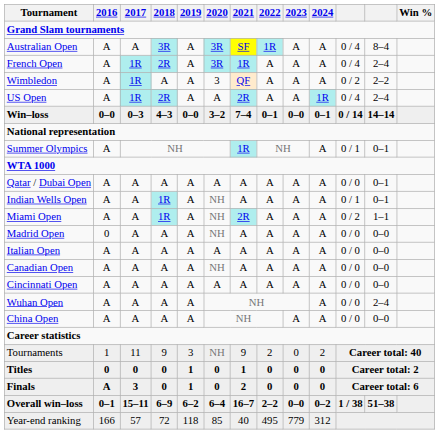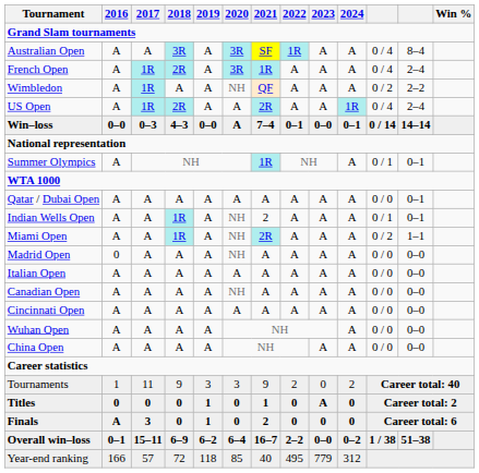 <table class=wikitable style=text-align:center>
 <tr>
 <th>Tournament</th>
 <th><a href='#'>2016</a></th>
 <th><a href='#'>2017</a></th>
 <th><a href='#'>2018</a></th>
 <th><a href='#'>2019</a></th>
 <th><a href='#'>2020</a></th>
 <th><a href='#'>2021</a></th>
 <th><a href='#'>2022</a></th>
 <th><a href='#'>2023</a></th>
 <th><a href='#'>2024</a></th>
 <th></th>
 <th></th>
 <th>Win %</th>
 </tr>
 <tr>
 <td colspan="13" style="text-align:left"><strong><a href='#'>Grand Slam tournaments</a></strong></td>
 </tr>
 <tr>
 <td style=text-align:left><a href='#'>Australian Open</a></td>
 <td>A</td>
 <td>A</td>
 <td bgcolor=afeeee><a href='#'>3R</a></td>
 <td>A</td>
 <td bgcolor=afeeee><a href='#'>3R</a></td>
 <td bgcolor=yellow><a href='#'>SF</a></td>
 <td bgcolor=afeeee><a href='#'>1R</a></td>
 <td>A</td>
 <td>A</td>
 <td>0 / 4</td>
 <td>8–4</td>
 <td></td>
 </tr>
 <tr>
 <td style=text-align:left><a href='#'>French Open</a></td>
 <td>A</td>
 <td bgcolor=afeeee><a href='#'>1R</a></td>
 <td bgcolor=afeeee><a href='#'>2R</a></td>
 <td>A</td>
 <td bgcolor=afeeee><a href='#'>3R</a></td>
 <td bgcolor=afeeee><a href='#'>1R</a></td>
 <td>A</td>
 <td>A</td>
 <td>A</td>
 <td>0 / 4</td>
 <td>2–4</td>
 <td></td>
 </tr>
 <tr>
 <td style=text-align:left><a href='#'>Wimbledon</a></td>
 <td>A</td>
 <td bgcolor=afeeee><a href='#'>1R</a></td>
 <td>A</td>
 <td>A</td>
-<td>3</td>
+<td style=color:#767676>NH</td>
 <td bgcolor=ffebcd><a href='#'>QF</a></td>
 <td>A</td>
 <td>A</td>
 <td>A</td>
 <td>0 / 2</td>
 <td>2–2</td>
 <td></td>
 </tr>
 <tr>
 <td style=text-align:left><a href='#'>US Open</a></td>
 <td>A</td>
 <td bgcolor=afeeee><a href='#'>1R</a></td>
 <td bgcolor=afeeee><a href='#'>2R</a></td>
 <td>A</td>
 <td>A</td>
 <td bgcolor=afeeee><a href='#'>2R</a></td>
 <td>A</td>
 <td>A</td>
 <td bgcolor=afeeee><a href='#'>1R</a></td>
 <td>0 / 4</td>
 <td>2–4</td>
 <td></td>
 </tr>
 <tr style=font-weight:bold;background:#efefef>
 <td style=text-align:left>Win–loss</td>
 <td>0–0</td>
 <td>0–3</td>
 <td>4–3</td>
 <td>0–0</td>
-<td>3–2</td>
+<td>A</td>
 <td>7–4</td>
 <td>0–1</td>
 <td>0–0</td>
 <td>0–1</td>
 <td>0 / 14</td>
 <td>14–14</td>
 <td></td>
 </tr>
 <tr>
 <td align=left colspan="13"><strong>National representation</strong></td>
 </tr>
 <tr>
 <td align=left><a href='#'>Summer Olympics</a></td>
 <td>A</td>
 <td colspan="4" style=color:#767676>NH</td>
 <td bgcolor=afeeee><a href='#'>1R</a></td>
 <td colspan="2" style=color:#767676>NH</td>
 <td>A</td>
 <td>0 / 1</td>
 <td>0–1</td>
 <td></td>
 </tr>
 <tr>
 <td colspan="13" style="text-align:left"><strong><a href='#'>WTA 1000</a></strong></td>
 </tr>
 <tr>
 <td align=left><a href='#'>Qatar</a> / <a href='#'>Dubai Open</a></td>
 <td>A</td>
 <td>A</td>
 <td>A</td>
 <td>A</td>
 <td>A</td>
 <td>A</td>
 <td>A</td>
 <td>A</td>
 <td>A</td>
 <td>0 / 0</td>
 <td>0–1</td>
 <td></td>
 </tr>
 <tr>
 <td align="left"><a href='#'>Indian Wells Open</a></td>
 <td>A</td>
 <td>A</td>
 <td bgcolor="afeeee"><a href='#'>1R</a></td>
 <td>A</td>
 <td style="color:#767676">NH</td>
-<td>A</td>
+<td>2</td>
 <td>A</td>
 <td>A</td>
 <td>A</td>
 <td>0 / 1</td>
 <td>0–1</td>
 <td></td>
 </tr>
 <tr>
 <td style="text-align:left"><a href='#'>Miami Open</a></td>
 <td>A</td>
 <td>A</td>
 <td bgcolor="afeeee"><a href='#'>1R</a></td>
 <td>A</td>
 <td style="color:#767676">NH</td>
 <td bgcolor="afeeee"><a href='#'>2R</a></td>
 <td>A</td>
 <td>A</td>
 <td>A</td>
 <td>0 / 2</td>
 <td>1–1</td>
 <td></td>
 </tr>
 <tr>
 <td align=left><a href='#'>Madrid Open</a></td>
 <td>0</td>
 <td>A</td>
 <td>A</td>
 <td>A</td>
 <td style=color:#767676>NH</td>
 <td>A</td>
 <td>A</td>
 <td>A</td>
 <td>A</td>
 <td>0 / 0</td>
 <td>0–0</td>
 <td></td>
 </tr>
 <tr>
 <td align=left><a href='#'>Italian Open</a></td>
 <td>A</td>
 <td>A</td>
 <td>A</td>
 <td>A</td>
 <td>A</td>
 <td>A</td>
 <td>A</td>
 <td>A</td>
 <td>A</td>
 <td>0 / 0</td>
 <td>0–0</td>
 <td></td>
 </tr>
 <tr>
 <td align=left><a href='#'>Canadian Open</a></td>
 <td>A</td>
 <td>A</td>
 <td>A</td>
 <td>A</td>
 <td style=color:#767676>NH</td>
 <td>A</td>
 <td>A</td>
 <td>A</td>
 <td>A</td>
 <td>0 / 0</td>
 <td>0–0</td>
 <td></td>
 </tr>
 <tr>
 <td align=left><a href='#'>Cincinnati Open</a></td>
 <td>A</td>
 <td>A</td>
 <td>A</td>
 <td>A</td>
 <td>A</td>
 <td>A</td>
 <td>A</td>
 <td>A</td>
 <td>A</td>
 <td>0 / 0</td>
 <td>0–0</td>
 <td></td>
 </tr>
 <tr>
 <td align=left><a href='#'>Wuhan Open</a></td>
 <td>A</td>
 <td>A</td>
 <td>A</td>
 <td>A</td>
 <td colspan=4 style=color:#767676>NH</td>
 <td>A</td>
 <td>0 / 0</td>
-<td>2–4</td>
+<td>0–0</td>
 <td></td>
 </tr>
 <tr>
 <td align=left><a href='#'>China Open</a></td>
 <td>A</td>
 <td>A</td>
 <td>A</td>
 <td>A</td>
 <td colspan=3 style=color:#767676>NH</td>
 <td>A</td>
 <td>A</td>
 <td>0 / 0</td>
 <td>0–0</td>
 <td></td>
 </tr>
 <tr>
 <td colspan="13" style="text-align:left"><strong>Career statistics</strong></td>
 </tr>
 <tr style=background:#efefef>
 <td style=text-align:left>Tournaments</td>
 <td>1</td>
 <td>11</td>
 <td>9</td>
 <td>3</td>
-<td style=color:#767676>NH</td>
+<td>3</td>
 <td>9</td>
 <td>2</td>
 <td>0</td>
 <td>2</td>
 <td colspan=3><strong>Career total: 40</strong></td>
 </tr>
 <tr style=font-weight:bold;background:#efefef>
 <td style=text-align:left>Titles</td>
 <td>0</td>
 <td>0</td>
 <td>0</td>
 <td>1</td>
 <td>0</td>
 <td>1</td>
 <td>0</td>
-<td>0</td>
+<td>A</td>
 <td>0</td>
 <td colspan=3>Career total: 2</td>
 </tr>
 <tr style=font-weight:bold;background:#efefef>
 <td style=text-align:left>Finals</td>
 <td>A</td>
 <td>3</td>
 <td>0</td>
 <td>1</td>
 <td>0</td>
 <td>2</td>
 <td>0</td>
 <td>0</td>
 <td>0</td>
 <td colspan=3>Career total: 6</td>
 </tr>
 <tr style=font-weight:bold;background:#efefef>
 <td style=text-align:left>Overall win–loss</td>
 <td>0–1</td>
 <td>15–11</td>
 <td>6–9</td>
 <td>6–2</td>
 <td>6–4</td>
 <td>16–7</td>
 <td>2–2</td>
 <td>0–0</td>
 <td>0–2</td>
 <td>1 / 38</td>
 <td>51–38</td>
 <td></td>
 </tr>
 <tr style=background:#efefef>
 <td style=text-align:left>Year-end ranking</td>
 <td>166</td>
 <td>57</td>
 <td>72</td>
 <td>118</td>
 <td>85</td>
 <td>40</td>
 <td>495</td>
 <td>779</td>
 <td>312</td>
 <td colspan=3></td>
 </tr>
 </table>
